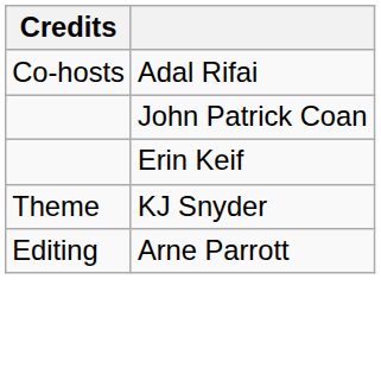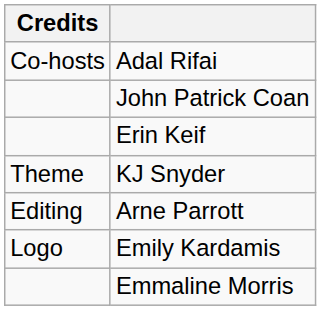 <table class="wikitable">
 <tr>
 <th>Credits</th>
 <th></th>
 </tr>
 <tr>
 <td>Co-hosts</td>
 <td>Adal Rifai</td>
 </tr>
 <tr>
 <td></td>
 <td>John Patrick Coan</td>
 </tr>
 <tr>
 <td></td>
 <td>Erin Keif</td>
 </tr>
 <tr>
 <td>Theme</td>
 <td>KJ Snyder</td>
 </tr>
 <tr>
 <td>Editing</td>
 <td>Arne Parrott</td>
 </tr>
+<tr>
+<td>Logo</td>
+<td>Emily Kardamis</td>
+</tr>
+<tr>
+<td></td>
+<td>Emmaline Morris</td>
+</tr>
 </table>
